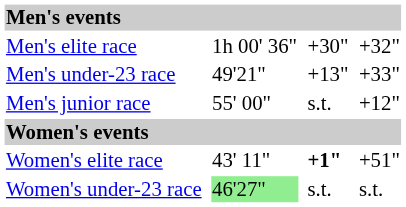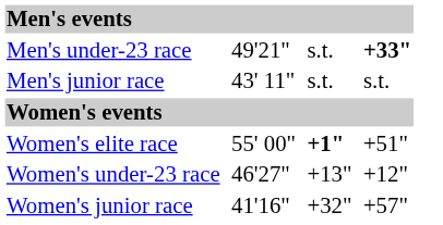 <table>
 <tr bgcolor="#cccccc">
 <td colspan=7><strong>Men's events</strong></td>
-</tr>
-<tr>
-<td><a href='#'>Men's elite race</a></td>
-<td></td>
-<td>1h 00' 36"</td>
-<td></td>
-<td>+30"</td>
-<td></td>
-<td>+32"</td>
 </tr>
 <tr>
 <td><a href='#'>Men's under-23 race</a></td>
 <td></td>
 <td>49'21"</td>
 <td></td>
-<td>+13"</td>
+<td>s.t.</td>
 <td></td>
-<td>+33"</td>
+<td><strong>+33"</strong></td>
 </tr>
 <tr>
 <td><a href='#'>Men's junior race</a></td>
 <td></td>
-<td>55' 00"</td>
+<td>43' 11"</td>
 <td></td>
 <td>s.t.</td>
 <td></td>
-<td>+12"</td>
+<td>s.t.</td>
 </tr>
 <tr bgcolor="#cccccc">
 <td colspan=7><strong>Women's events</strong></td>
 </tr>
 <tr>
 <td><a href='#'>Women's elite race</a></td>
 <td></td>
-<td>43' 11"</td>
+<td>55' 00"</td>
 <td></td>
 <td><strong>+1"</strong></td>
 <td></td>
 <td>+51"</td>
 </tr>
 <tr>
 <td><a href='#'>Women's under-23 race</a></td>
 <td></td>
-<td style="background: lightgreen;">46'27"</td>
+<td>46'27"</td>
 <td></td>
-<td>s.t.</td>
+<td>+13"</td>
 <td></td>
-<td>s.t.</td>
+<td>+12"</td>
+</tr>
+<tr>
+<td><a href='#'>Women's junior race</a></td>
+<td></td>
+<td>41'16"</td>
+<td></td>
+<td>+32"</td>
+<td></td>
+<td>+57"</td>
 </tr>
 </table>
